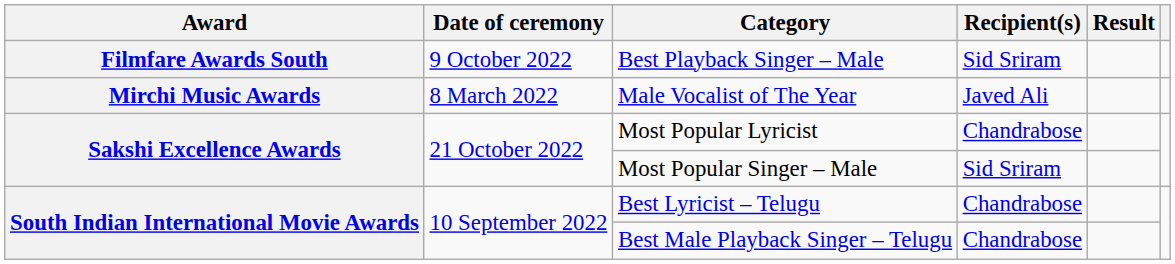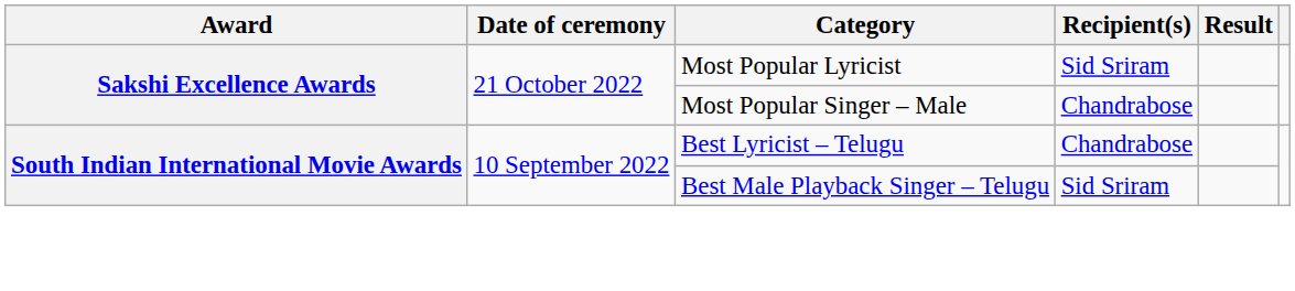 <table class="wikitable sortable plainrowheaders">
 <tr>
 <th scope="col">Award</th>
 <th scope="col">Date of ceremony</th>
 <th scope="col">Category</th>
 <th scope="col">Recipient(s)</th>
 <th scope="col">Result</th>
 <th></th>
 </tr>
 <tr>
-<th scope="row"><a href='#'>Filmfare Awards South</a></th>
-<td><a href='#'>9 October 2022</a></td>
-<td><a href='#'>Best Playback Singer – Male</a></td>
-<td><a href='#'>Sid Sriram</a></td>
-<td></td>
-<td></td>
-</tr>
-<tr>
-<th scope="row"><a href='#'>Mirchi Music Awards</a></th>
-<td><a href='#'>8 March 2022</a></td>
-<td><a href='#'>Male Vocalist of The Year</a></td>
-<td><a href='#'>Javed Ali</a></td>
-<td></td>
-<td></td>
-</tr>
-<tr>
 <th rowspan="2" scope="row"><a href='#'>Sakshi Excellence Awards</a></th>
 <td rowspan="2"><a href='#'>21 October 2022</a></td>
 <td>Most Popular Lyricist</td>
-<td><a href='#'>Chandrabose</a></td>
+<td><a href='#'>Sid Sriram</a></td>
 <td></td>
 <td rowspan="2"></td>
 </tr>
 <tr>
 <td>Most Popular Singer – Male</td>
-<td><a href='#'>Sid Sriram</a></td>
+<td><a href='#'>Chandrabose</a></td>
 <td></td>
 </tr>
 <tr>
 <th rowspan="2" scope="row"><a href='#'>South Indian International Movie Awards</a></th>
 <td rowspan="2"><a href='#'>10 September 2022</a></td>
 <td><a href='#'>Best Lyricist – Telugu</a></td>
 <td><a href='#'>Chandrabose</a></td>
 <td></td>
 <td rowspan="2"></td>
 </tr>
 <tr>
 <td><a href='#'>Best Male Playback Singer – Telugu</a></td>
-<td><a href='#'>Chandrabose</a></td>
+<td><a href='#'>Sid Sriram</a></td>
 <td></td>
 </tr>
 </table>
